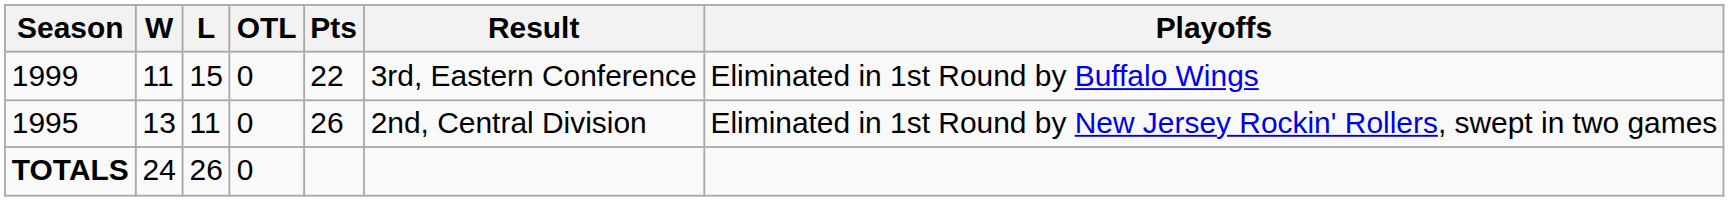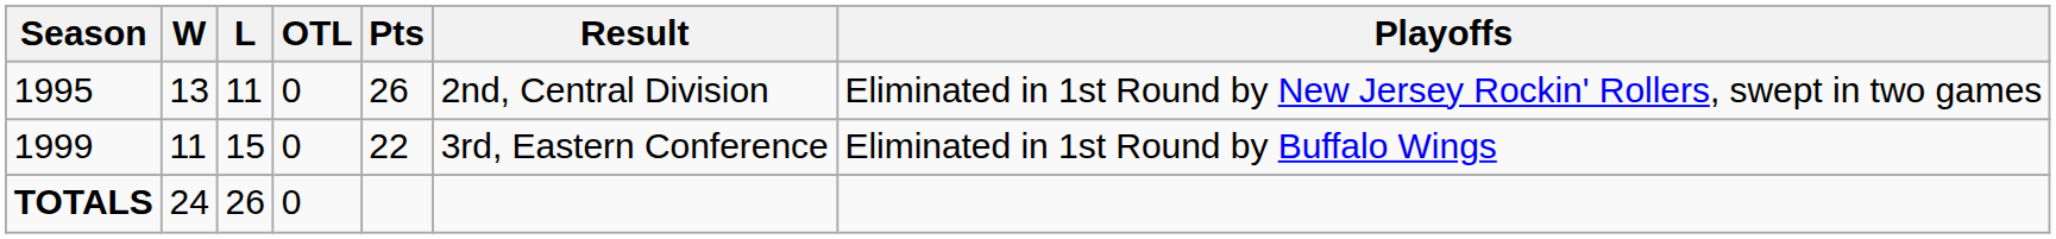 <table class="wikitable">
 <tr>
 <th>Season</th>
 <th>W</th>
 <th>L</th>
 <th>OTL</th>
 <th>Pts</th>
 <th>Result</th>
 <th>Playoffs</th>
 </tr>
 <tr>
+<td>1995</td>
+<td>13</td>
+<td>11</td>
+<td>0</td>
+<td>26</td>
+<td>2nd, Central Division</td>
+<td>Eliminated in 1st Round by <a href='#'>New Jersey Rockin' Rollers</a>, swept in two games</td>
+</tr>
+<tr>
 <td>1999</td>
 <td>11</td>
 <td>15</td>
 <td>0</td>
 <td>22</td>
 <td>3rd, Eastern Conference</td>
 <td>Eliminated in 1st Round by <a href='#'>Buffalo Wings</a></td>
-</tr>
-<tr>
-<td>1995</td>
-<td>13</td>
-<td>11</td>
-<td>0</td>
-<td>26</td>
-<td>2nd, Central Division</td>
-<td>Eliminated in 1st Round by <a href='#'>New Jersey Rockin' Rollers</a>, swept in two games</td>
 </tr>
 <tr>
 <td><strong>TOTALS</strong></td>
 <td>24</td>
 <td>26</td>
 <td>0</td>
 <td></td>
 <td></td>
 <td></td>
 </tr>
 </table>
